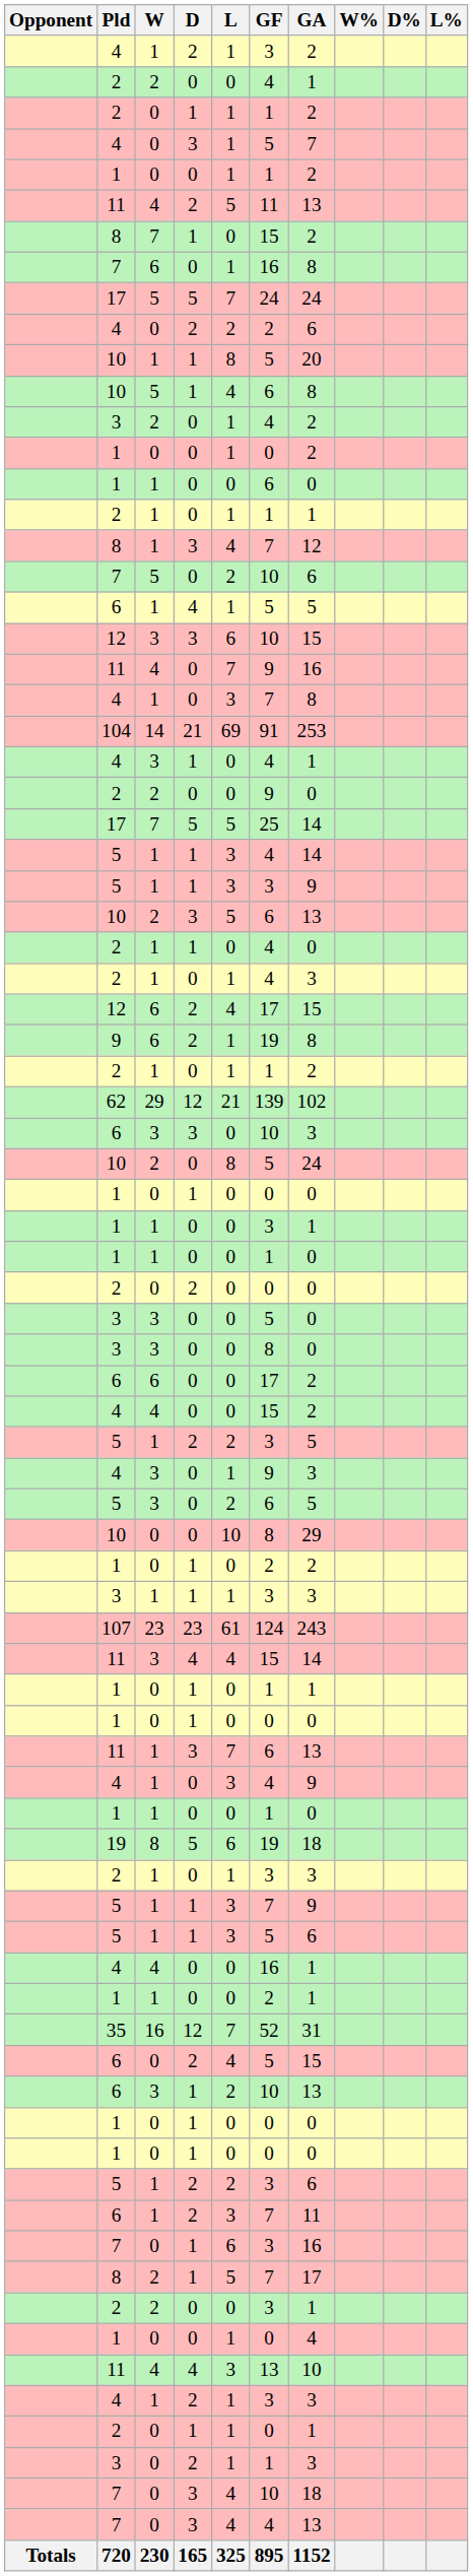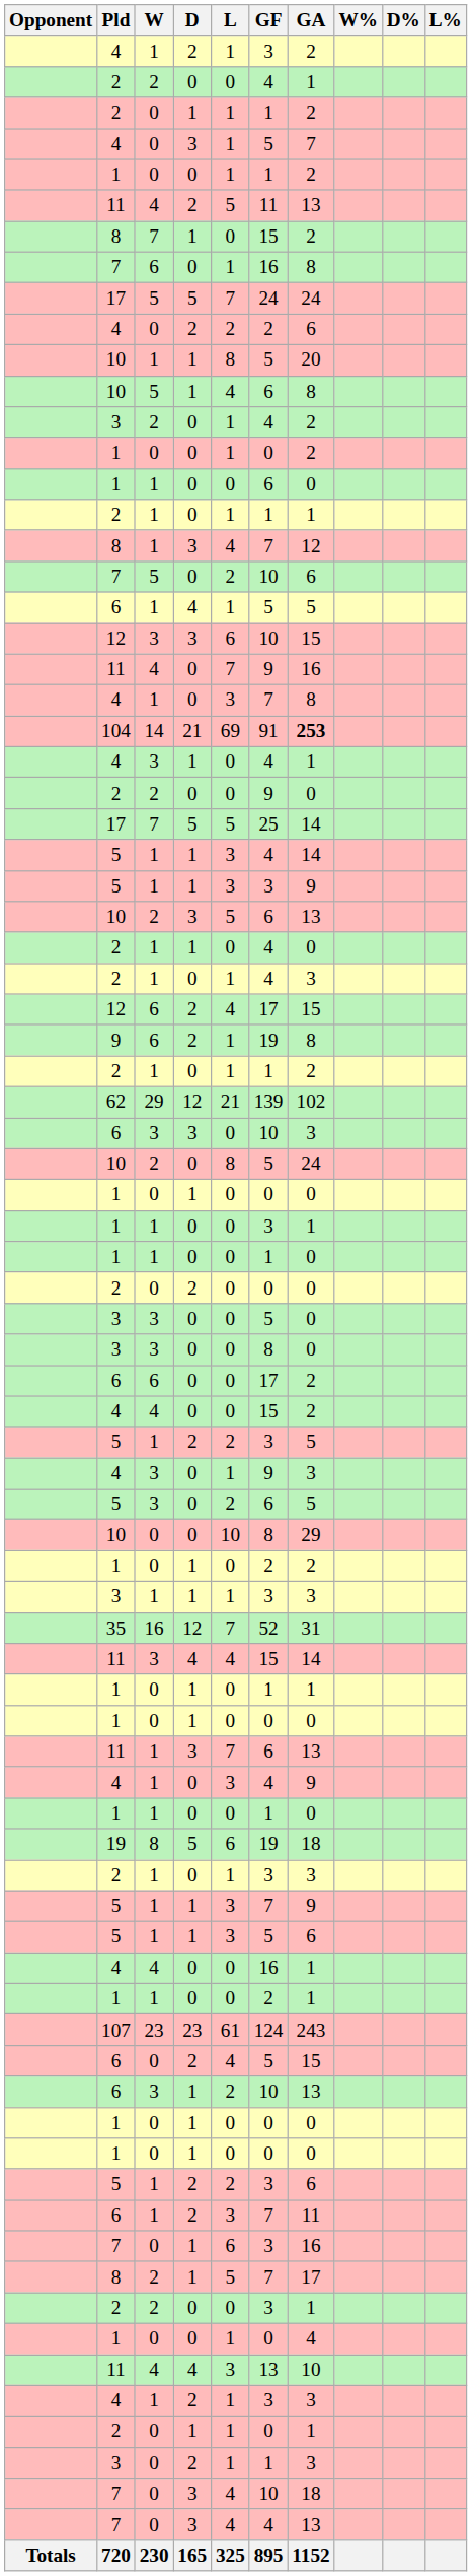 <table class="wikitable sortable" style="text-align:center">
 <tr>
 <th>Opponent</th>
 <th>Pld</th>
 <th>W</th>
 <th>D</th>
 <th>L</th>
 <th>GF</th>
 <th>GA</th>
 <th>W%</th>
 <th>D%</th>
 <th>L%</th>
 </tr>
 <tr bgcolor="#ffffbb">
 <td style="text-align:left;"></td>
 <td>4</td>
 <td>1</td>
 <td>2</td>
 <td>1</td>
 <td>3</td>
 <td>2</td>
 <td></td>
 <td></td>
 <td></td>
 </tr>
 <tr bgcolor="#bbf3bb">
 <td style="text-align:left;"></td>
 <td>2</td>
 <td>2</td>
 <td>0</td>
 <td>0</td>
 <td>4</td>
 <td>1</td>
 <td></td>
 <td></td>
 <td></td>
 </tr>
 <tr bgcolor="#ffbbbb">
 <td style="text-align:left;"></td>
 <td>2</td>
 <td>0</td>
 <td>1</td>
 <td>1</td>
 <td>1</td>
 <td>2</td>
 <td></td>
 <td></td>
 <td></td>
 </tr>
 <tr bgcolor="#ffbbbb">
 <td style="text-align:left;"></td>
 <td>4</td>
 <td>0</td>
 <td>3</td>
 <td>1</td>
 <td>5</td>
 <td>7</td>
 <td></td>
 <td></td>
 <td></td>
 </tr>
 <tr bgcolor="#ffbbbb">
 <td style="text-align:left;"></td>
 <td>1</td>
 <td>0</td>
 <td>0</td>
 <td>1</td>
 <td>1</td>
 <td>2</td>
 <td></td>
 <td></td>
 <td></td>
 </tr>
 <tr bgcolor="#ffbbbb">
 <td style="text-align:left;"></td>
 <td>11</td>
 <td>4</td>
 <td>2</td>
 <td>5</td>
 <td>11</td>
 <td>13</td>
 <td></td>
 <td></td>
 <td></td>
 </tr>
 <tr bgcolor="#bbf3bb">
 <td style="text-align:left;"></td>
 <td>8</td>
 <td>7</td>
 <td>1</td>
 <td>0</td>
 <td>15</td>
 <td>2</td>
 <td></td>
 <td></td>
 <td></td>
 </tr>
 <tr bgcolor="#bbf3bb">
 <td style="text-align:left;"></td>
 <td>7</td>
 <td>6</td>
 <td>0</td>
 <td>1</td>
 <td>16</td>
 <td>8</td>
 <td></td>
 <td></td>
 <td></td>
 </tr>
 <tr bgcolor="#ffbbbb">
 <td style="text-align:left;"></td>
 <td>17</td>
 <td>5</td>
 <td>5</td>
 <td>7</td>
 <td>24</td>
 <td>24</td>
 <td></td>
 <td></td>
 <td></td>
 </tr>
 <tr bgcolor="#ffbbbb">
 <td style="text-align:left;"></td>
 <td>4</td>
 <td>0</td>
 <td>2</td>
 <td>2</td>
 <td>2</td>
 <td>6</td>
 <td></td>
 <td></td>
 <td></td>
 </tr>
 <tr bgcolor="#ffbbbb">
 <td style="text-align:left;"></td>
 <td>10</td>
 <td>1</td>
 <td>1</td>
 <td>8</td>
 <td>5</td>
 <td>20</td>
 <td></td>
 <td></td>
 <td></td>
 </tr>
 <tr bgcolor="#bbf3bb">
 <td style="text-align:left;"></td>
 <td>10</td>
 <td>5</td>
 <td>1</td>
 <td>4</td>
 <td>6</td>
 <td>8</td>
 <td></td>
 <td></td>
 <td></td>
 </tr>
 <tr bgcolor="#bbf3bb">
 <td style="text-align:left;"></td>
 <td>3</td>
 <td>2</td>
 <td>0</td>
 <td>1</td>
 <td>4</td>
 <td>2</td>
 <td></td>
 <td></td>
 <td></td>
 </tr>
 <tr bgcolor="#ffbbbb">
 <td style="text-align:left;"></td>
 <td>1</td>
 <td>0</td>
 <td>0</td>
 <td>1</td>
 <td>0</td>
 <td>2</td>
 <td></td>
 <td></td>
 <td></td>
 </tr>
 <tr bgcolor="#bbf3bb">
 <td style="text-align:left;"></td>
 <td>1</td>
 <td>1</td>
 <td>0</td>
 <td>0</td>
 <td>6</td>
 <td>0</td>
 <td></td>
 <td></td>
 <td></td>
 </tr>
 <tr bgcolor="#ffffbb">
 <td style="text-align:left;"></td>
 <td>2</td>
 <td>1</td>
 <td>0</td>
 <td>1</td>
 <td>1</td>
 <td>1</td>
 <td></td>
 <td></td>
 <td></td>
 </tr>
 <tr bgcolor="#ffbbbb">
 <td style="text-align:left;"></td>
 <td>8</td>
 <td>1</td>
 <td>3</td>
 <td>4</td>
 <td>7</td>
 <td>12</td>
 <td></td>
 <td></td>
 <td></td>
 </tr>
 <tr bgcolor="#bbf3bb">
 <td style="text-align:left;"></td>
 <td>7</td>
 <td>5</td>
 <td>0</td>
 <td>2</td>
 <td>10</td>
 <td>6</td>
 <td></td>
 <td></td>
 <td></td>
 </tr>
 <tr bgcolor="#ffffbb">
 <td style="text-align:left;"></td>
 <td>6</td>
 <td>1</td>
 <td>4</td>
 <td>1</td>
 <td>5</td>
 <td>5</td>
 <td></td>
 <td></td>
 <td></td>
 </tr>
 <tr bgcolor="#ffbbbb">
 <td style="text-align:left;"></td>
 <td>12</td>
 <td>3</td>
 <td>3</td>
 <td>6</td>
 <td>10</td>
 <td>15</td>
 <td></td>
 <td></td>
 <td></td>
 </tr>
 <tr bgcolor="#ffbbbb">
 <td style="text-align:left;"></td>
 <td>11</td>
 <td>4</td>
 <td>0</td>
 <td>7</td>
 <td>9</td>
 <td>16</td>
 <td></td>
 <td></td>
 <td></td>
 </tr>
 <tr bgcolor="#ffbbbb">
 <td style="text-align:left;"></td>
 <td>4</td>
 <td>1</td>
 <td>0</td>
 <td>3</td>
 <td>7</td>
 <td>8</td>
 <td></td>
 <td></td>
 <td></td>
 </tr>
 <tr bgcolor="#ffbbbb">
 <td style="text-align:left;"></td>
 <td>104</td>
 <td>14</td>
 <td>21</td>
 <td>69</td>
 <td>91</td>
-<td>253</td>
+<td><strong>253</strong></td>
 <td></td>
 <td></td>
 <td></td>
 </tr>
 <tr bgcolor="#bbf3bb">
 <td style="text-align:left;"></td>
 <td>4</td>
 <td>3</td>
 <td>1</td>
 <td>0</td>
 <td>4</td>
 <td>1</td>
 <td></td>
 <td></td>
 <td></td>
 </tr>
 <tr bgcolor="#bbf3bb">
 <td style="text-align:left;"></td>
 <td>2</td>
 <td>2</td>
 <td>0</td>
 <td>0</td>
 <td>9</td>
 <td>0</td>
 <td></td>
 <td></td>
 <td></td>
 </tr>
 <tr bgcolor="#bbf3bb">
 <td style="text-align:left;"></td>
 <td>17</td>
 <td>7</td>
 <td>5</td>
 <td>5</td>
 <td>25</td>
 <td>14</td>
 <td></td>
 <td></td>
 <td></td>
 </tr>
 <tr bgcolor="#ffbbbb">
 <td style="text-align:left;"></td>
 <td>5</td>
 <td>1</td>
 <td>1</td>
 <td>3</td>
 <td>4</td>
 <td>14</td>
 <td></td>
 <td></td>
 <td></td>
 </tr>
 <tr bgcolor="#ffbbbb">
 <td style="text-align:left;"></td>
 <td>5</td>
 <td>1</td>
 <td>1</td>
 <td>3</td>
 <td>3</td>
 <td>9</td>
 <td></td>
 <td></td>
 <td></td>
 </tr>
 <tr bgcolor="#ffbbbb">
 <td style="text-align:left;"></td>
 <td>10</td>
 <td>2</td>
 <td>3</td>
 <td>5</td>
 <td>6</td>
 <td>13</td>
 <td></td>
 <td></td>
 <td></td>
 </tr>
 <tr bgcolor="#bbf3bb">
 <td style="text-align:left;"></td>
 <td>2</td>
 <td>1</td>
 <td>1</td>
 <td>0</td>
 <td>4</td>
 <td>0</td>
 <td></td>
 <td></td>
 <td></td>
 </tr>
 <tr bgcolor="#ffffbb">
 <td style="text-align:left;"></td>
 <td>2</td>
 <td>1</td>
 <td>0</td>
 <td>1</td>
 <td>4</td>
 <td>3</td>
 <td></td>
 <td></td>
 <td></td>
 </tr>
 <tr bgcolor="#bbf3bb">
 <td style="text-align:left;"></td>
 <td>12</td>
 <td>6</td>
 <td>2</td>
 <td>4</td>
 <td>17</td>
 <td>15</td>
 <td></td>
 <td></td>
 <td></td>
 </tr>
 <tr bgcolor="#bbf3bb">
 <td style="text-align:left;"></td>
 <td>9</td>
 <td>6</td>
 <td>2</td>
 <td>1</td>
 <td>19</td>
 <td>8</td>
 <td></td>
 <td></td>
 <td></td>
 </tr>
 <tr bgcolor="#ffffbb">
 <td style="text-align:left;"></td>
 <td>2</td>
 <td>1</td>
 <td>0</td>
 <td>1</td>
 <td>1</td>
 <td>2</td>
 <td></td>
 <td></td>
 <td></td>
 </tr>
 <tr bgcolor="#bbf3bb">
 <td style="text-align:left;"></td>
 <td>62</td>
 <td>29</td>
 <td>12</td>
 <td>21</td>
 <td>139</td>
 <td>102</td>
 <td></td>
 <td></td>
 <td></td>
 </tr>
 <tr bgcolor="#bbf3bb">
 <td style="text-align:left;"></td>
 <td>6</td>
 <td>3</td>
 <td>3</td>
 <td>0</td>
 <td>10</td>
 <td>3</td>
 <td></td>
 <td></td>
 <td></td>
 </tr>
 <tr bgcolor="#ffbbbb">
 <td style="text-align:left;"></td>
 <td>10</td>
 <td>2</td>
 <td>0</td>
 <td>8</td>
 <td>5</td>
 <td>24</td>
 <td></td>
 <td></td>
 <td></td>
 </tr>
 <tr bgcolor="#ffffbb">
 <td style="text-align:left;"></td>
 <td>1</td>
 <td>0</td>
 <td>1</td>
 <td>0</td>
 <td>0</td>
 <td>0</td>
 <td></td>
 <td></td>
 <td></td>
 </tr>
 <tr bgcolor="#bbf3bb">
 <td style="text-align:left;"></td>
 <td>1</td>
 <td>1</td>
 <td>0</td>
 <td>0</td>
 <td>3</td>
 <td>1</td>
 <td></td>
 <td></td>
 <td></td>
 </tr>
 <tr bgcolor="#bbf3bb">
 <td style="text-align:left;"></td>
 <td>1</td>
 <td>1</td>
 <td>0</td>
 <td>0</td>
 <td>1</td>
 <td>0</td>
 <td></td>
 <td></td>
 <td></td>
 </tr>
 <tr bgcolor="#ffffbb">
 <td style="text-align:left;"></td>
 <td>2</td>
 <td>0</td>
 <td>2</td>
 <td>0</td>
 <td>0</td>
 <td>0</td>
 <td></td>
 <td></td>
 <td></td>
 </tr>
 <tr bgcolor="#bbf3bb">
 <td style="text-align:left;"></td>
 <td>3</td>
 <td>3</td>
 <td>0</td>
 <td>0</td>
 <td>5</td>
 <td>0</td>
 <td></td>
 <td></td>
 <td></td>
 </tr>
 <tr bgcolor="#bbf3bb">
 <td style="text-align:left;"></td>
 <td>3</td>
 <td>3</td>
 <td>0</td>
 <td>0</td>
 <td>8</td>
 <td>0</td>
 <td></td>
 <td></td>
 <td></td>
 </tr>
 <tr bgcolor="#bbf3bb">
 <td style="text-align:left;"></td>
 <td>6</td>
 <td>6</td>
 <td>0</td>
 <td>0</td>
 <td>17</td>
 <td>2</td>
 <td></td>
 <td></td>
 <td></td>
 </tr>
 <tr bgcolor="#bbf3bb">
 <td style="text-align:left;"></td>
 <td>4</td>
 <td>4</td>
 <td>0</td>
 <td>0</td>
 <td>15</td>
 <td>2</td>
 <td></td>
 <td></td>
 <td></td>
 </tr>
 <tr bgcolor="#ffbbbb">
 <td style="text-align:left;"></td>
 <td>5</td>
 <td>1</td>
 <td>2</td>
 <td>2</td>
 <td>3</td>
 <td>5</td>
 <td></td>
 <td></td>
 <td></td>
 </tr>
 <tr bgcolor="#bbf3bb">
 <td style="text-align:left;"></td>
 <td>4</td>
 <td>3</td>
 <td>0</td>
 <td>1</td>
 <td>9</td>
 <td>3</td>
 <td></td>
 <td></td>
 <td></td>
 </tr>
 <tr bgcolor="#bbf3bb">
 <td style="text-align:left;"></td>
 <td>5</td>
 <td>3</td>
 <td>0</td>
 <td>2</td>
 <td>6</td>
 <td>5</td>
 <td></td>
 <td></td>
 <td></td>
 </tr>
 <tr bgcolor="#ffbbbb">
 <td style="text-align:left;"></td>
 <td>10</td>
 <td>0</td>
 <td>0</td>
 <td>10</td>
 <td>8</td>
 <td>29</td>
 <td></td>
 <td></td>
 <td></td>
 </tr>
 <tr bgcolor="#ffffbb">
 <td style="text-align:left;"></td>
 <td>1</td>
 <td>0</td>
 <td>1</td>
 <td>0</td>
 <td>2</td>
 <td>2</td>
 <td></td>
 <td></td>
 <td></td>
 </tr>
 <tr bgcolor="#ffffbb">
 <td style="text-align:left;"></td>
 <td>3</td>
 <td>1</td>
 <td>1</td>
 <td>1</td>
 <td>3</td>
 <td>3</td>
 <td></td>
 <td></td>
 <td></td>
 </tr>
-<tr bgcolor="#ffbbbb">
+<tr bgcolor="#bbf3bb">
 <td style="text-align:left;"></td>
-<td>107</td>
-<td>23</td>
-<td>23</td>
-<td>61</td>
-<td>124</td>
-<td>243</td>
+<td>35</td>
+<td>16</td>
+<td>12</td>
+<td>7</td>
+<td>52</td>
+<td>31</td>
 <td></td>
 <td></td>
 <td></td>
 </tr>
 <tr bgcolor="#ffbbbb">
 <td style="text-align:left;"></td>
 <td>11</td>
 <td>3</td>
 <td>4</td>
 <td>4</td>
 <td>15</td>
 <td>14</td>
 <td></td>
 <td></td>
 <td></td>
 </tr>
 <tr bgcolor="#ffffbb">
 <td style="text-align:left;"></td>
 <td>1</td>
 <td>0</td>
 <td>1</td>
 <td>0</td>
 <td>1</td>
 <td>1</td>
 <td></td>
 <td></td>
 <td></td>
 </tr>
 <tr bgcolor="#ffffbb">
 <td style="text-align:left;"></td>
 <td>1</td>
 <td>0</td>
 <td>1</td>
 <td>0</td>
 <td>0</td>
 <td>0</td>
 <td></td>
 <td></td>
 <td></td>
 </tr>
 <tr bgcolor="#ffbbbb">
 <td style="text-align:left;"></td>
 <td>11</td>
 <td>1</td>
 <td>3</td>
 <td>7</td>
 <td>6</td>
 <td>13</td>
 <td></td>
 <td></td>
 <td></td>
 </tr>
 <tr bgcolor="#ffbbbb">
 <td style="text-align:left;"></td>
 <td>4</td>
 <td>1</td>
 <td>0</td>
 <td>3</td>
 <td>4</td>
 <td>9</td>
 <td></td>
 <td></td>
 <td></td>
 </tr>
 <tr bgcolor="#bbf3bb">
 <td style="text-align:left;"></td>
 <td>1</td>
 <td>1</td>
 <td>0</td>
 <td>0</td>
 <td>1</td>
 <td>0</td>
 <td></td>
 <td></td>
 <td></td>
 </tr>
 <tr bgcolor="#bbf3bb">
 <td style="text-align:left;"></td>
 <td>19</td>
 <td>8</td>
 <td>5</td>
 <td>6</td>
 <td>19</td>
 <td>18</td>
 <td></td>
 <td></td>
 <td></td>
 </tr>
 <tr bgcolor="#ffffbb">
 <td style="text-align:left;"></td>
 <td>2</td>
 <td>1</td>
 <td>0</td>
 <td>1</td>
 <td>3</td>
 <td>3</td>
 <td></td>
 <td></td>
 <td></td>
 </tr>
 <tr bgcolor="#ffbbbb">
 <td style="text-align:left;"></td>
 <td>5</td>
 <td>1</td>
 <td>1</td>
 <td>3</td>
 <td>7</td>
 <td>9</td>
 <td></td>
 <td></td>
 <td></td>
 </tr>
 <tr bgcolor="#ffbbbb">
 <td style="text-align:left;"></td>
 <td>5</td>
 <td>1</td>
 <td>1</td>
 <td>3</td>
 <td>5</td>
 <td>6</td>
 <td></td>
 <td></td>
 <td></td>
 </tr>
 <tr bgcolor="#bbf3bb">
 <td style="text-align:left;"></td>
 <td>4</td>
 <td>4</td>
 <td>0</td>
 <td>0</td>
 <td>16</td>
 <td>1</td>
 <td></td>
 <td></td>
 <td></td>
 </tr>
 <tr bgcolor="#bbf3bb">
 <td style="text-align:left;"></td>
 <td>1</td>
 <td>1</td>
 <td>0</td>
 <td>0</td>
 <td>2</td>
 <td>1</td>
 <td></td>
 <td></td>
 <td></td>
 </tr>
-<tr bgcolor="#bbf3bb">
+<tr bgcolor="#ffbbbb">
 <td style="text-align:left;"></td>
-<td>35</td>
-<td>16</td>
-<td>12</td>
-<td>7</td>
-<td>52</td>
-<td>31</td>
+<td>107</td>
+<td>23</td>
+<td>23</td>
+<td>61</td>
+<td>124</td>
+<td>243</td>
 <td></td>
 <td></td>
 <td></td>
 </tr>
 <tr bgcolor="#ffbbbb">
 <td style="text-align:left;"></td>
 <td>6</td>
 <td>0</td>
 <td>2</td>
 <td>4</td>
 <td>5</td>
 <td>15</td>
 <td></td>
 <td></td>
 <td></td>
 </tr>
 <tr bgcolor="#bbf3bb">
 <td style="text-align:left;"></td>
 <td>6</td>
 <td>3</td>
 <td>1</td>
 <td>2</td>
 <td>10</td>
 <td>13</td>
 <td></td>
 <td></td>
 <td></td>
 </tr>
 <tr bgcolor="#ffffbb">
 <td style="text-align:left;"></td>
 <td>1</td>
 <td>0</td>
 <td>1</td>
 <td>0</td>
 <td>0</td>
 <td>0</td>
 <td></td>
 <td></td>
 <td></td>
 </tr>
 <tr bgcolor="#ffffbb">
 <td style="text-align:left;"></td>
 <td>1</td>
 <td>0</td>
 <td>1</td>
 <td>0</td>
 <td>0</td>
 <td>0</td>
 <td></td>
 <td></td>
 <td></td>
 </tr>
 <tr bgcolor="#ffbbbb">
 <td style="text-align:left;"></td>
 <td>5</td>
 <td>1</td>
 <td>2</td>
 <td>2</td>
 <td>3</td>
 <td>6</td>
 <td></td>
 <td></td>
 <td></td>
 </tr>
 <tr bgcolor="#ffbbbb">
 <td style="text-align:left;"></td>
 <td>6</td>
 <td>1</td>
 <td>2</td>
 <td>3</td>
 <td>7</td>
 <td>11</td>
 <td></td>
 <td></td>
 <td></td>
 </tr>
 <tr bgcolor="#ffbbbb">
 <td style="text-align:left;"></td>
 <td>7</td>
 <td>0</td>
 <td>1</td>
 <td>6</td>
 <td>3</td>
 <td>16</td>
 <td></td>
 <td></td>
 <td></td>
 </tr>
 <tr bgcolor="#ffbbbb">
 <td style="text-align:left;"></td>
 <td>8</td>
 <td>2</td>
 <td>1</td>
 <td>5</td>
 <td>7</td>
 <td>17</td>
 <td></td>
 <td></td>
 <td></td>
 </tr>
 <tr bgcolor="#bbf3bb">
 <td style="text-align:left;"></td>
 <td>2</td>
 <td>2</td>
 <td>0</td>
 <td>0</td>
 <td>3</td>
 <td>1</td>
 <td></td>
 <td></td>
 <td></td>
 </tr>
 <tr bgcolor="#ffbbbb">
 <td style="text-align:left;"></td>
 <td>1</td>
 <td>0</td>
 <td>0</td>
 <td>1</td>
 <td>0</td>
 <td>4</td>
 <td></td>
 <td></td>
 <td></td>
 </tr>
 <tr bgcolor="#bbf3bb">
 <td style="text-align:left;"></td>
 <td>11</td>
 <td>4</td>
 <td>4</td>
 <td>3</td>
 <td>13</td>
 <td>10</td>
 <td></td>
 <td></td>
 <td></td>
 </tr>
 <tr bgcolor="#ffbbbb">
 <td style="text-align:left;"></td>
 <td>4</td>
 <td>1</td>
 <td>2</td>
 <td>1</td>
 <td>3</td>
 <td>3</td>
 <td></td>
 <td></td>
 <td></td>
 </tr>
 <tr bgcolor="#ffbbbb">
 <td style="text-align:left;"></td>
 <td>2</td>
 <td>0</td>
 <td>1</td>
 <td>1</td>
 <td>0</td>
 <td>1</td>
 <td></td>
 <td></td>
 <td></td>
 </tr>
 <tr bgcolor="#ffbbbb">
 <td style="text-align:left;"></td>
 <td>3</td>
 <td>0</td>
 <td>2</td>
 <td>1</td>
 <td>1</td>
 <td>3</td>
 <td></td>
 <td></td>
 <td></td>
 </tr>
 <tr bgcolor="#ffbbbb">
 <td style="text-align:left;"></td>
 <td>7</td>
 <td>0</td>
 <td>3</td>
 <td>4</td>
 <td>10</td>
 <td>18</td>
 <td></td>
 <td></td>
 <td></td>
 </tr>
 <tr bgcolor="#ffbbbb">
 <td style="text-align:left;"></td>
 <td>7</td>
 <td>0</td>
 <td>3</td>
 <td>4</td>
 <td>4</td>
 <td>13</td>
 <td></td>
 <td></td>
 <td></td>
 </tr>
 <tr class="sortbottom">
 <th>Totals</th>
 <th>720</th>
 <th>230</th>
 <th>165</th>
 <th>325</th>
 <th>895</th>
 <th>1152</th>
 <th></th>
 <th></th>
 <th></th>
 </tr>
 </table>
